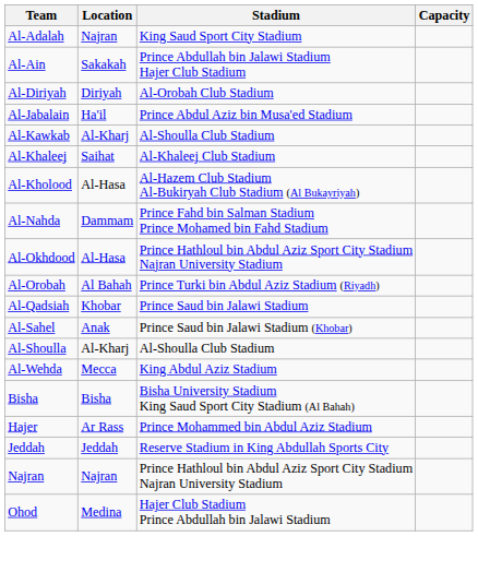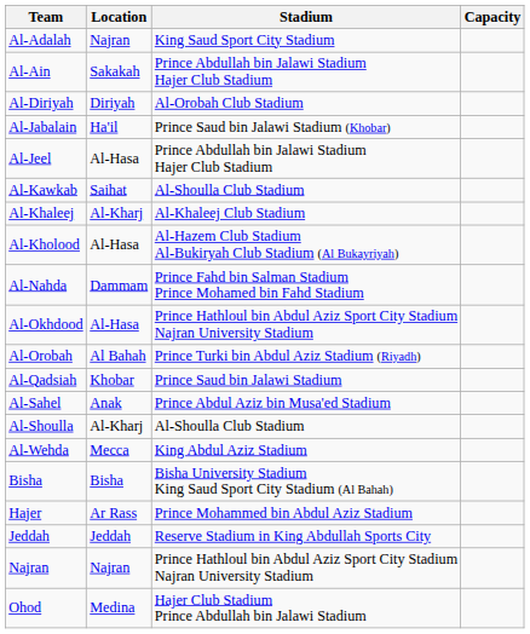 <table class="wikitable sortable">
 <tr>
 <th>Team</th>
 <th>Location</th>
 <th>Stadium</th>
 <th>Capacity</th>
 </tr>
 <tr>
 <td><a href='#'>Al-Adalah</a></td>
 <td><a href='#'>Najran</a></td>
 <td><a href='#'>King Saud Sport City Stadium</a></td>
 <td style="text-align:center"><br></td>
 </tr>
 <tr>
 <td><a href='#'>Al-Ain</a></td>
 <td><a href='#'>Sakakah</a></td>
 <td><a href='#'>Prince Abdullah bin Jalawi Stadium</a><br><a href='#'>Hajer Club Stadium</a></td>
 <td style="text-align:center"></td>
 </tr>
 <tr>
 <td><a href='#'>Al-Diriyah</a></td>
 <td><a href='#'>Diriyah</a></td>
 <td><a href='#'>Al-Orobah Club Stadium</a></td>
 <td style="text-align:center"></td>
 </tr>
 <tr>
 <td><a href='#'>Al-Jabalain</a></td>
 <td><a href='#'>Ha'il</a></td>
-<td><a href='#'>Prince Abdul Aziz bin Musa'ed Stadium</a></td>
+<td>Prince Saud bin Jalawi Stadium <small>(<a href='#'>Khobar</a>)</small></td>
 <td style="text-align:center"></td>
 </tr>
 <tr>
+<td><a href='#'>Al-Jeel</a></td>
+<td>Al-Hasa </td>
+<td>Prince Abdullah bin Jalawi Stadium<br>Hajer Club Stadium</td>
+<td style="text-align:center"><br></td>
+</tr>
+<tr>
 <td><a href='#'>Al-Kawkab</a></td>
-<td><a href='#'>Al-Kharj</a></td>
+<td><a href='#'>Saihat</a></td>
 <td><a href='#'>Al-Shoulla Club Stadium</a></td>
 <td style="text-align:center;"></td>
 </tr>
 <tr>
 <td><a href='#'>Al-Khaleej</a></td>
-<td><a href='#'>Saihat</a></td>
+<td><a href='#'>Al-Kharj</a></td>
 <td><a href='#'>Al-Khaleej Club Stadium</a></td>
 <td style="text-align:center"></td>
 </tr>
 <tr>
 <td><a href='#'>Al-Kholood</a></td>
 <td>Al-Hasa </td>
 <td><a href='#'>Al-Hazem Club Stadium</a><br><a href='#'>Al-Bukiryah Club Stadium</a> <small>(<a href='#'>Al Bukayriyah</a>)</small></td>
 <td style="text-align:center"><br></td>
 </tr>
 <tr>
 <td><a href='#'>Al-Nahda</a></td>
 <td><a href='#'>Dammam</a></td>
 <td><a href='#'>Prince Fahd bin Salman Stadium</a><br><a href='#'>Prince Mohamed bin Fahd Stadium</a></td>
 <td style="text-align:center"><br></td>
 </tr>
 <tr>
 <td><a href='#'>Al-Okhdood</a></td>
 <td><a href='#'>Al-Hasa</a> </td>
 <td><a href='#'>Prince Hathloul bin Abdul Aziz Sport City Stadium</a><br><a href='#'>Najran University Stadium</a></td>
 <td style="text-align:center"><br></td>
 </tr>
 <tr>
 <td><a href='#'>Al-Orobah</a></td>
 <td><a href='#'>Al Bahah</a></td>
 <td><a href='#'>Prince Turki bin Abdul Aziz Stadium</a> <small>(<a href='#'>Riyadh</a>)</small></td>
 <td style="text-align:center"></td>
 </tr>
 <tr>
 <td><a href='#'>Al-Qadsiah</a></td>
 <td><a href='#'>Khobar</a></td>
 <td><a href='#'>Prince Saud bin Jalawi Stadium</a></td>
 <td style="text-align:center"></td>
 </tr>
 <tr>
 <td><a href='#'>Al-Sahel</a></td>
 <td><a href='#'>Anak</a></td>
-<td>Prince Saud bin Jalawi Stadium <small>(<a href='#'>Khobar</a>)</small></td>
+<td><a href='#'>Prince Abdul Aziz bin Musa'ed Stadium</a></td>
 <td style="text-align:center"></td>
 </tr>
 <tr>
 <td><a href='#'>Al-Shoulla</a></td>
 <td>Al-Kharj</td>
 <td>Al-Shoulla Club Stadium</td>
 <td style="text-align:center"></td>
 </tr>
 <tr>
 <td><a href='#'>Al-Wehda</a></td>
 <td><a href='#'>Mecca</a></td>
 <td><a href='#'>King Abdul Aziz Stadium</a></td>
 <td style="text-align:center"></td>
 </tr>
 <tr>
 <td><a href='#'>Bisha</a></td>
 <td><a href='#'>Bisha</a></td>
 <td><a href='#'>Bisha University Stadium</a><br>King Saud Sport City Stadium <small>(Al Bahah)</small></td>
 <td style="text-align:center"><br></td>
 </tr>
 <tr>
 <td><a href='#'>Hajer</a></td>
 <td><a href='#'>Ar Rass</a></td>
 <td><a href='#'>Prince Mohammed bin Abdul Aziz Stadium</a></td>
 <td style="text-align:center"><br></td>
 </tr>
 <tr>
 <td><a href='#'>Jeddah</a></td>
 <td><a href='#'>Jeddah</a></td>
 <td><a href='#'>Reserve Stadium in King Abdullah Sports City</a></td>
 <td style="text-align:center"></td>
 </tr>
 <tr>
 <td><a href='#'>Najran</a></td>
 <td><a href='#'>Najran</a></td>
 <td>Prince Hathloul bin Abdul Aziz Sport City Stadium<br>Najran University Stadium</td>
 <td style="text-align:center"><br></td>
 </tr>
 <tr>
 <td><a href='#'>Ohod</a></td>
 <td><a href='#'>Medina</a></td>
 <td><a href='#'>Hajer Club Stadium</a><br>Prince Abdullah bin Jalawi Stadium</td>
 <td style="text-align:center"></td>
 </tr>
 </table>
